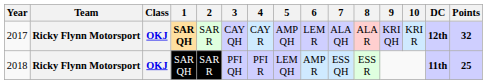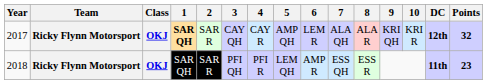 <table class="wikitable" style="text-align:center; font-size:85%">
 <tr>
 <th>Year</th>
 <th>Team</th>
 <th>Class</th>
 <th>1</th>
 <th>2</th>
 <th>3</th>
 <th>4</th>
 <th>5</th>
 <th>6</th>
 <th>7</th>
 <th>8</th>
 <th>9</th>
 <th>10</th>
 <th>DC</th>
 <th>Points</th>
 </tr>
 <tr>
 <td>2017</td>
 <th nowrap>Ricky Flynn Motorsport</th>
 <th><a href='#'>OKJ</a></th>
 <td style="background:#FFDF9F;"><strong>SAR<br>QH<br></strong></td>
 <td style="background:#DFFFDF;">SAR<br>R<br></td>
 <td style="background:#CFCFFF;">CAY<br>QH<br></td>
 <td style="background:#CFEAFF;">CAY<br>R<br></td>
 <td style="background:#CFCFFF;">AMP<br>QH<br></td>
 <td style="background:#CFCFFF;">LEM<br>R<br></td>
 <td style="background:#CFCFFF;">ALA<br>QH<br></td>
 <td style="background:#FFCFCF;">ALA<br>R<br></td>
 <td style="background:#CFCFFF;">KRI<br>QH<br></td>
 <td style="background:#CFEAFF;">KRI<br>R<br></td>
 <th style="background:#CFCFFF;">12th</th>
 <th style="background:#CFCFFF;">32</th>
 </tr>
 <tr>
 <td>2018</td>
 <th nowrap>Ricky Flynn Motorsport</th>
 <th><a href='#'>OKJ</a></th>
 <td style="background:#000000;color:white">SAR<br>QH<br></td>
 <td style="background:#000000;color:white">SAR<br>R<br></td>
 <td style="background:#CFCFFF;">PFI<br>QH<br></td>
 <td style="background:#CFCFFF;">PFI<br>R<br></td>
 <td style="background:#CFCFFF;">LEM<br>QH<br></td>
 <td style="background:#CFEAFF;">AMP<br>R<br></td>
 <td style="background:#CFEAFF;">ESS<br>QH<br></td>
 <td style="background:#DFFFDF;">ESS<br>R<br></td>
 <td colspan=2></td>
 <th style="background:#CFCFFF;">11th</th>
-<th style="background:#CFCFFF;">25</th>
+<th style="background:#CFCFFF;">23</th>
 </tr>
 </table>
